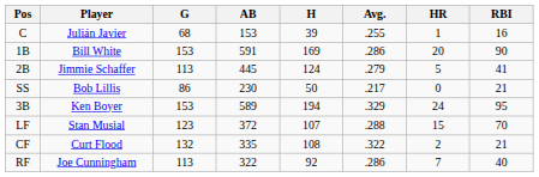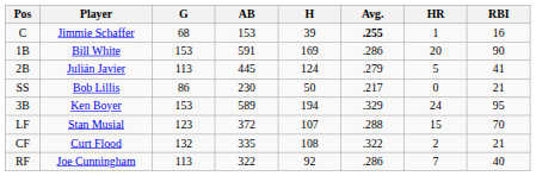 <table class="wikitable sortable">
 <tr>
 <th bgcolor="#DDDDFF" width="5%">Pos</th>
 <th bgcolor="#DDDDFF" width="16%">Player</th>
 <th bgcolor="#DDDDFF" width="9%">G</th>
 <th bgcolor="#DDDDFF" width="9%">AB</th>
 <th bgcolor="#DDDDFF" width="9%">H</th>
 <th bgcolor="#DDDDFF" width="9%">Avg.</th>
 <th bgcolor="#DDDDFF" width="9%">HR</th>
 <th bgcolor="#DDDDFF" width="9%">RBI</th>
 </tr>
 <tr align="center">
 <td>C</td>
-<td><a href='#'>Julián Javier</a></td>
+<td><a href='#'>Jimmie Schaffer</a></td>
 <td>68</td>
 <td>153</td>
 <td>39</td>
-<td>.255</td>
+<td><strong>.255</strong></td>
 <td>1</td>
 <td>16</td>
 </tr>
 <tr align="center">
 <td>1B</td>
 <td><a href='#'>Bill White</a></td>
 <td>153</td>
 <td>591</td>
 <td>169</td>
 <td>.286</td>
 <td>20</td>
 <td>90</td>
 </tr>
 <tr align="center">
 <td>2B</td>
-<td><a href='#'>Jimmie Schaffer</a></td>
+<td><a href='#'>Julián Javier</a></td>
 <td>113</td>
 <td>445</td>
 <td>124</td>
 <td>.279</td>
 <td>5</td>
 <td>41</td>
 </tr>
 <tr align="center">
 <td>SS</td>
 <td><a href='#'>Bob Lillis</a></td>
 <td>86</td>
 <td>230</td>
 <td>50</td>
 <td>.217</td>
 <td>0</td>
 <td>21</td>
 </tr>
 <tr align="center">
 <td>3B</td>
 <td><a href='#'>Ken Boyer</a></td>
 <td>153</td>
 <td>589</td>
 <td>194</td>
 <td>.329</td>
 <td>24</td>
 <td>95</td>
 </tr>
 <tr align="center">
 <td>LF</td>
 <td><a href='#'>Stan Musial</a></td>
 <td>123</td>
 <td>372</td>
 <td>107</td>
 <td>.288</td>
 <td>15</td>
 <td>70</td>
 </tr>
 <tr align="center">
 <td>CF</td>
 <td><a href='#'>Curt Flood</a></td>
 <td>132</td>
 <td>335</td>
 <td>108</td>
 <td>.322</td>
 <td>2</td>
 <td>21</td>
 </tr>
 <tr align="center">
 <td>RF</td>
 <td><a href='#'>Joe Cunningham</a></td>
 <td>113</td>
 <td>322</td>
 <td>92</td>
 <td>.286</td>
 <td>7</td>
 <td>40</td>
 </tr>
 </table>
